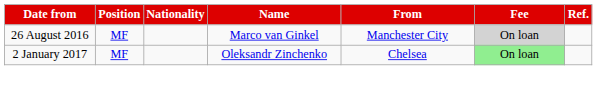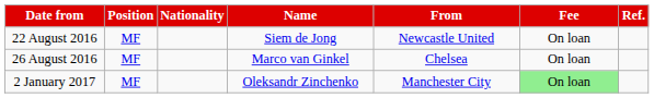 <table class="wikitable"  style="text-align:center; font-size:90%; ">
 <tr>
 <th style="background:#DD0000; color:#FFFFFF; width:100px;">Date from</th>
 <th style="background:#DD0000; color:#FFFFFF; width:50px;">Position</th>
 <th style="background:#DD0000; color:#FFFFFF; width:50px;">Nationality</th>
 <th style="background:#DD0000; color:#FFFFFF; width:150px;">Name</th>
 <th style="background:#DD0000; color:#FFFFFF; width:150px;">From</th>
 <th style="background:#DD0000; color:#FFFFFF; width:100px;">Fee</th>
 <th style="background:#DD0000; color:#FFFFFF; width:25px;">Ref.</th>
 </tr>
 <tr>
+<td>22 August 2016</td>
+<td><a href='#'>MF</a></td>
+<td></td>
+<td><a href='#'>Siem de Jong</a></td>
+<td> <a href='#'>Newcastle United</a></td>
+<td>On loan</td>
+<td></td>
+</tr>
+<tr>
 <td>26 August 2016</td>
 <td><a href='#'>MF</a></td>
 <td></td>
 <td><a href='#'>Marco van Ginkel</a></td>
-<td> <a href='#'>Manchester City</a></td>
-<td style="background: lightgrey;">On loan</td>
+<td> <a href='#'>Chelsea</a></td>
+<td>On loan</td>
 <td></td>
 </tr>
 <tr>
 <td>2 January 2017</td>
 <td><a href='#'>MF</a></td>
 <td></td>
 <td><a href='#'>Oleksandr Zinchenko</a></td>
-<td> <a href='#'>Chelsea</a></td>
+<td> <a href='#'>Manchester City</a></td>
 <td style="background: lightgreen;">On loan</td>
 <td></td>
 </tr>
 </table>
